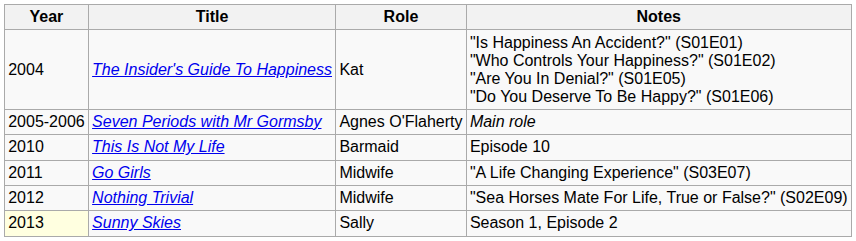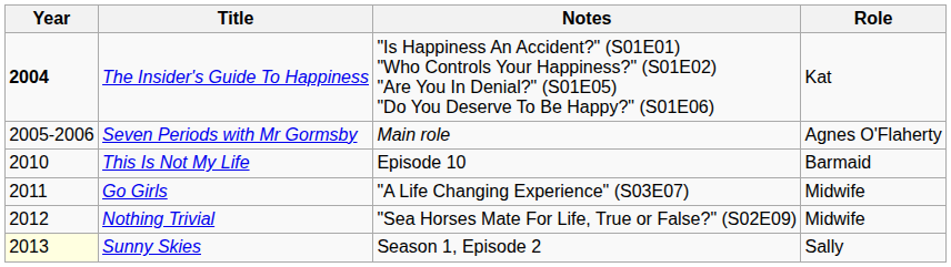 <table class="wikitable sortable">
 <tr>
 <th>Year</th>
 <th>Title</th>
+<th class="unsortable">Notes</th>
 <th>Role</th>
-<th class="unsortable">Notes</th>
 </tr>
 <tr>
-<td>2004</td>
+<td><strong>2004</strong></td>
 <td><em><a href='#'>The Insider's Guide To Happiness</a></em></td>
+<td>"Is Happiness An Accident?" (S01E01)<br>"Who Controls Your Happiness?" (S01E02)<br>"Are You In Denial?" (S01E05)<br>"Do You Deserve To Be Happy?" (S01E06)</td>
 <td>Kat</td>
-<td>"Is Happiness An Accident?" (S01E01)<br>"Who Controls Your Happiness?" (S01E02)<br>"Are You In Denial?" (S01E05)<br>"Do You Deserve To Be Happy?" (S01E06)</td>
 </tr>
 <tr>
 <td>2005-2006</td>
 <td><em><a href='#'>Seven Periods with Mr Gormsby</a></em></td>
+<td><em>Main role</em></td>
 <td>Agnes O'Flaherty</td>
-<td><em>Main role</em></td>
 </tr>
 <tr>
 <td>2010</td>
 <td><em><a href='#'>This Is Not My Life</a></em></td>
+<td>Episode 10</td>
 <td>Barmaid</td>
-<td>Episode 10</td>
 </tr>
 <tr>
 <td>2011</td>
 <td><em><a href='#'>Go Girls</a></em></td>
+<td>"A Life Changing Experience" (S03E07)</td>
 <td>Midwife</td>
-<td>"A Life Changing Experience" (S03E07)</td>
 </tr>
 <tr>
 <td>2012</td>
 <td><em><a href='#'>Nothing Trivial</a></em></td>
+<td>"Sea Horses Mate For Life, True or False?" (S02E09)</td>
 <td>Midwife</td>
-<td>"Sea Horses Mate For Life, True or False?" (S02E09)</td>
 </tr>
 <tr>
 <td style="background: lightyellow;">2013</td>
 <td><em><a href='#'>Sunny Skies</a></em></td>
+<td>Season 1, Episode 2</td>
 <td>Sally</td>
-<td>Season 1, Episode 2</td>
 </tr>
 </table>
